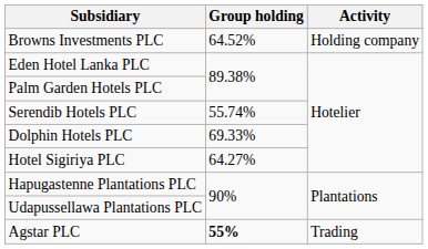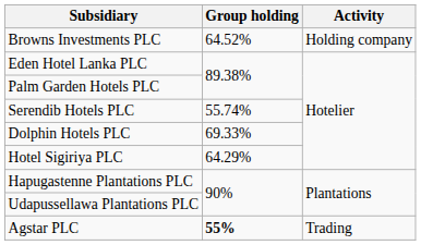 <table class="wikitable">
 <tr>
 <th>Subsidiary</th>
 <th>Group holding</th>
 <th>Activity</th>
 </tr>
 <tr>
 <td>Browns Investments PLC</td>
 <td>64.52%</td>
 <td>Holding company</td>
 </tr>
 <tr>
 <td>Eden Hotel Lanka PLC</td>
 <td rowspan="2">89.38%</td>
 <td rowspan="5">Hotelier</td>
 </tr>
 <tr>
 <td>Palm Garden Hotels PLC</td>
 </tr>
 <tr>
 <td>Serendib Hotels PLC</td>
 <td>55.74%</td>
 </tr>
 <tr>
 <td>Dolphin Hotels PLC</td>
 <td>69.33%</td>
 </tr>
 <tr>
 <td>Hotel Sigiriya PLC</td>
-<td>64.27%</td>
+<td>64.29%</td>
 </tr>
 <tr>
 <td>Hapugastenne Plantations PLC</td>
 <td rowspan="2">90%</td>
 <td rowspan="2">Plantations</td>
 </tr>
 <tr>
 <td>Udapussellawa Plantations PLC</td>
 </tr>
 <tr>
 <td>Agstar PLC</td>
 <td><strong>55%</strong></td>
 <td>Trading</td>
 </tr>
 </table>
